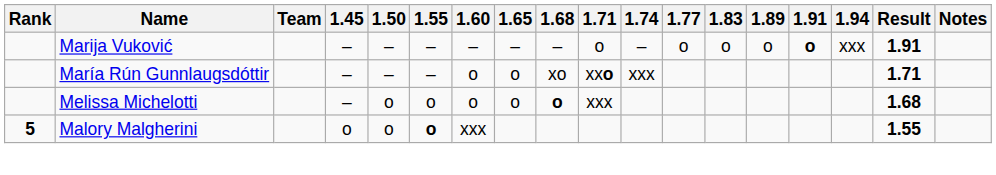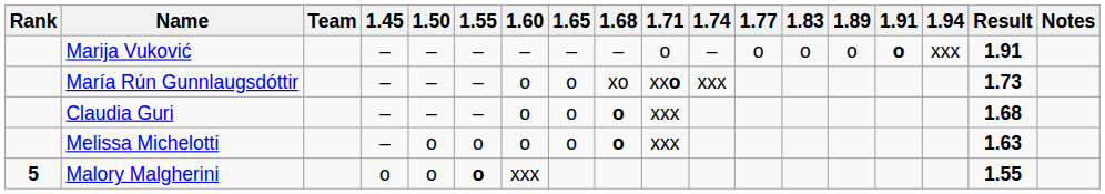 <table class="wikitable sortable" style="text-align:center;font-size:95%">
 <tr>
 <th>Rank</th>
 <th>Name</th>
 <th>Team</th>
 <th>1.45</th>
 <th>1.50</th>
 <th>1.55</th>
 <th>1.60</th>
 <th>1.65</th>
 <th>1.68</th>
 <th>1.71</th>
 <th>1.74</th>
 <th>1.77</th>
 <th>1.83</th>
 <th>1.89</th>
 <th>1.91</th>
 <th>1.94</th>
 <th>Result</th>
 <th>Notes</th>
 </tr>
 <tr>
 <td></td>
 <td align="left"><a href='#'>Marija Vuković</a></td>
 <td align=left></td>
 <td>–</td>
 <td>–</td>
 <td>–</td>
 <td>–</td>
 <td>–</td>
 <td>–</td>
 <td>o</td>
 <td>–</td>
 <td>o</td>
 <td>o</td>
 <td>o</td>
 <td><strong>o</strong></td>
 <td>xxx</td>
 <td><strong>1.91</strong></td>
 <td></td>
 </tr>
 <tr>
 <td></td>
 <td align="left"><a href='#'>María Rún Gunnlaugsdóttir</a></td>
 <td align=left></td>
 <td>–</td>
 <td>–</td>
 <td>–</td>
 <td>o</td>
 <td>o</td>
 <td>xo</td>
 <td>xx<strong>o</strong></td>
 <td>xxx</td>
 <td></td>
 <td></td>
 <td></td>
 <td></td>
 <td></td>
-<td><strong>1.71</strong></td>
+<td><strong>1.73</strong></td>
+<td></td>
+</tr>
+<tr>
+<td></td>
+<td align="left"><a href='#'>Claudia Guri</a></td>
+<td align=left></td>
+<td>–</td>
+<td>–</td>
+<td>–</td>
+<td>o</td>
+<td>o</td>
+<td><strong>o</strong></td>
+<td>xxx</td>
+<td></td>
+<td></td>
+<td></td>
+<td></td>
+<td></td>
+<td></td>
+<td><strong>1.68</strong></td>
 <td></td>
 </tr>
 <tr>
 <td></td>
 <td align="left"><a href='#'>Melissa Michelotti</a></td>
 <td align=left></td>
 <td>–</td>
 <td>o</td>
 <td>o</td>
 <td>o</td>
 <td>o</td>
 <td><strong>o</strong></td>
 <td>xxx</td>
 <td></td>
 <td></td>
 <td></td>
 <td></td>
 <td></td>
 <td></td>
-<td><strong>1.68</strong></td>
+<td><strong>1.63</strong></td>
 <td></td>
 </tr>
 <tr>
 <td><strong>5</strong></td>
 <td align="left"><a href='#'>Malory Malgherini</a></td>
 <td align=left></td>
 <td>o</td>
 <td>o</td>
 <td><strong>o</strong></td>
 <td>xxx</td>
 <td></td>
 <td></td>
 <td></td>
 <td></td>
 <td></td>
 <td></td>
 <td></td>
 <td></td>
 <td></td>
 <td><strong>1.55</strong></td>
 <td></td>
 </tr>
 </table>
